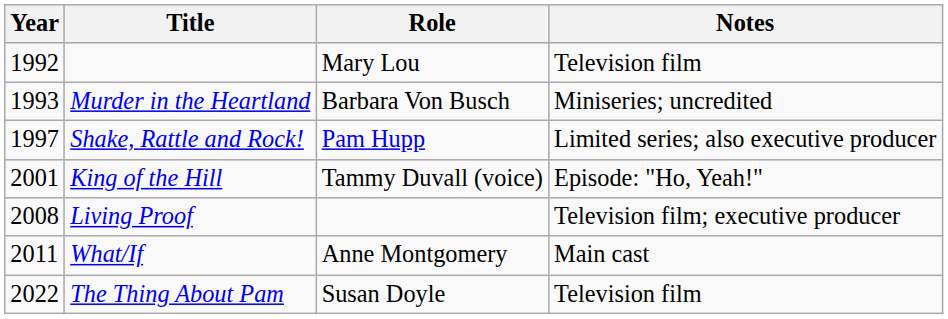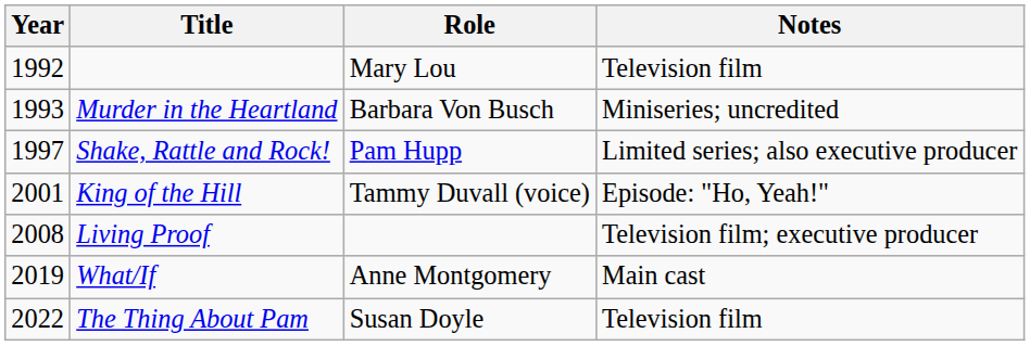 <table class="wikitable sortable">
 <tr>
 <th>Year</th>
 <th>Title</th>
 <th>Role</th>
 <th class=unsortable>Notes</th>
 </tr>
 <tr>
 <td>1992</td>
 <td><em></em></td>
 <td>Mary Lou</td>
 <td>Television film</td>
 </tr>
 <tr>
 <td>1993</td>
 <td><em><a href='#'>Murder in the Heartland</a></em></td>
 <td>Barbara Von Busch</td>
 <td>Miniseries; uncredited</td>
 </tr>
 <tr>
 <td>1997</td>
 <td><em><a href='#'>Shake, Rattle and Rock!</a></em></td>
 <td><a href='#'>Pam Hupp</a></td>
 <td>Limited series; also executive producer</td>
 </tr>
 <tr>
 <td>2001</td>
 <td><em><a href='#'>King of the Hill</a></em></td>
 <td>Tammy Duvall (voice)</td>
 <td>Episode: "Ho, Yeah!"</td>
 </tr>
 <tr>
 <td>2008</td>
 <td><em><a href='#'>Living Proof</a></em></td>
 <td></td>
 <td>Television film; executive producer</td>
 </tr>
 <tr>
-<td>2011</td>
+<td>2019</td>
 <td><em><a href='#'>What/If</a></em></td>
 <td>Anne Montgomery</td>
 <td>Main cast</td>
 </tr>
 <tr>
 <td>2022</td>
 <td><em><a href='#'>The Thing About Pam</a></em></td>
 <td>Susan Doyle</td>
 <td>Television film</td>
 </tr>
 </table>
